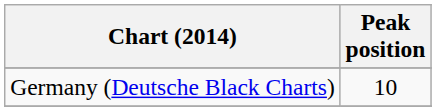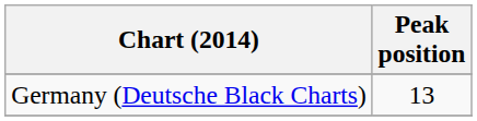 <table class="wikitable">
 <tr>
 <th>Chart (2014)</th>
 <th>Peak<br>position</th>
 </tr>
 <tr>
 </tr>
 <tr>
 </tr>
 <tr>
 <td>Germany (<a href='#'>Deutsche Black Charts</a>)</td>
-<td align="center">10</td>
+<td align="center">13</td>
 </tr>
 <tr>
 </tr>
 <tr>
 </tr>
 <tr>
 </tr>
 <tr>
 </tr>
 </table>
